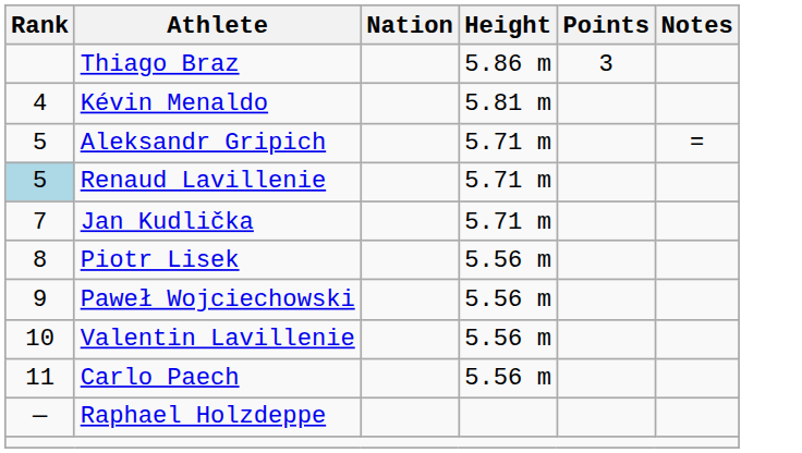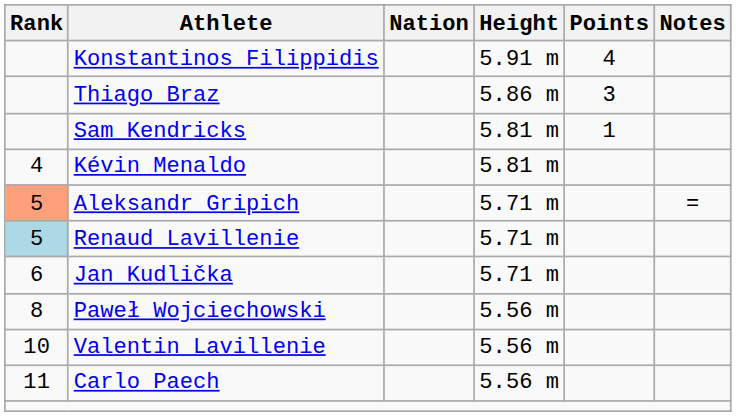 <table class="wikitable mw-datatable sortable" style="text-align:center;">
 <tr>
 <th>Rank</th>
 <th>Athlete</th>
 <th>Nation</th>
 <th>Height</th>
 <th>Points</th>
 <th>Notes</th>
 </tr>
 <tr>
 <td></td>
+<td align=left><a href='#'>Konstantinos Filippidis</a></td>
+<td align=left></td>
+<td>5.91 m</td>
+<td>4</td>
+<td><strong></strong></td>
+</tr>
+<tr>
+<td></td>
 <td align=left><a href='#'>Thiago Braz</a></td>
 <td align=left></td>
 <td>5.86 m</td>
 <td>3</td>
+<td></td>
+</tr>
+<tr>
+<td></td>
+<td align=left><a href='#'>Sam Kendricks</a></td>
+<td align=left></td>
+<td>5.81 m</td>
+<td>1</td>
 <td></td>
 </tr>
 <tr>
 <td>4</td>
 <td align=left><a href='#'>Kévin Menaldo</a></td>
 <td align=left></td>
 <td>5.81 m</td>
 <td></td>
 <td></td>
 </tr>
 <tr>
-<td>5</td>
+<td style="background: lightsalmon;">5</td>
 <td align=left><a href='#'>Aleksandr Gripich</a></td>
 <td align=left></td>
 <td>5.71 m</td>
 <td></td>
 <td>=</td>
 </tr>
 <tr>
 <td style="background: lightblue;">5</td>
 <td align=left><a href='#'>Renaud Lavillenie</a></td>
 <td align=left></td>
 <td>5.71 m</td>
 <td></td>
 <td></td>
 </tr>
 <tr>
-<td>7</td>
+<td>6</td>
 <td align=left><a href='#'>Jan Kudlička</a></td>
 <td align=left></td>
 <td>5.71 m</td>
 <td></td>
 <td></td>
 </tr>
 <tr>
 <td>8</td>
-<td align=left><a href='#'>Piotr Lisek</a></td>
-<td align=left></td>
-<td>5.56 m</td>
-<td></td>
-<td></td>
-</tr>
-<tr>
-<td>9</td>
 <td align=left><a href='#'>Paweł Wojciechowski</a></td>
 <td align=left></td>
 <td>5.56 m</td>
 <td></td>
 <td></td>
 </tr>
 <tr>
 <td>10</td>
 <td align=left><a href='#'>Valentin Lavillenie</a></td>
 <td align=left></td>
 <td>5.56 m</td>
 <td></td>
 <td></td>
 </tr>
 <tr>
 <td>11</td>
 <td align=left><a href='#'>Carlo Paech</a></td>
 <td align=left></td>
 <td>5.56 m</td>
 <td></td>
 <td></td>
 </tr>
-<tr>
-<td>—</td>
-<td align=left><a href='#'>Raphael Holzdeppe</a></td>
-<td align=left></td>
-<td></td>
-<td></td>
-<td></td>
-</tr>
 <tr class="sortbottom">
 <td colspan=6></td>
 </tr>
 </table>
